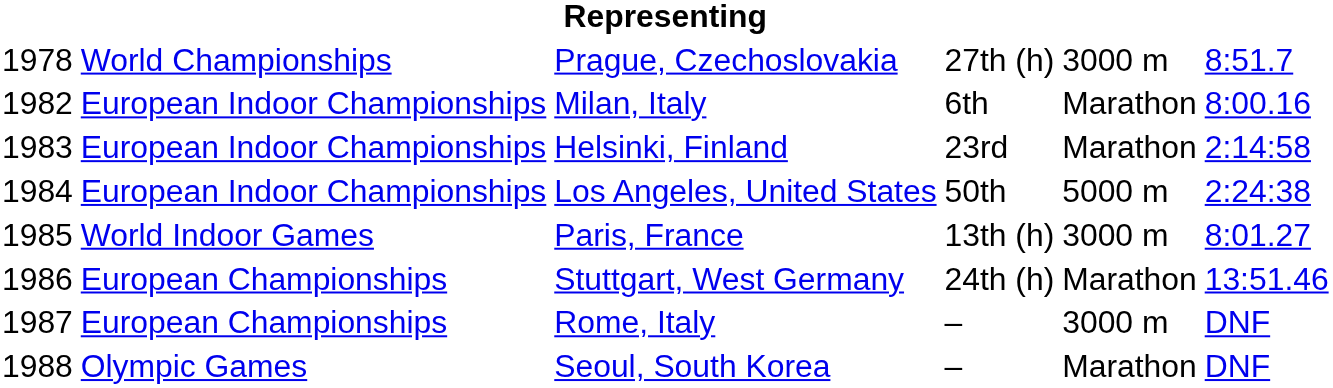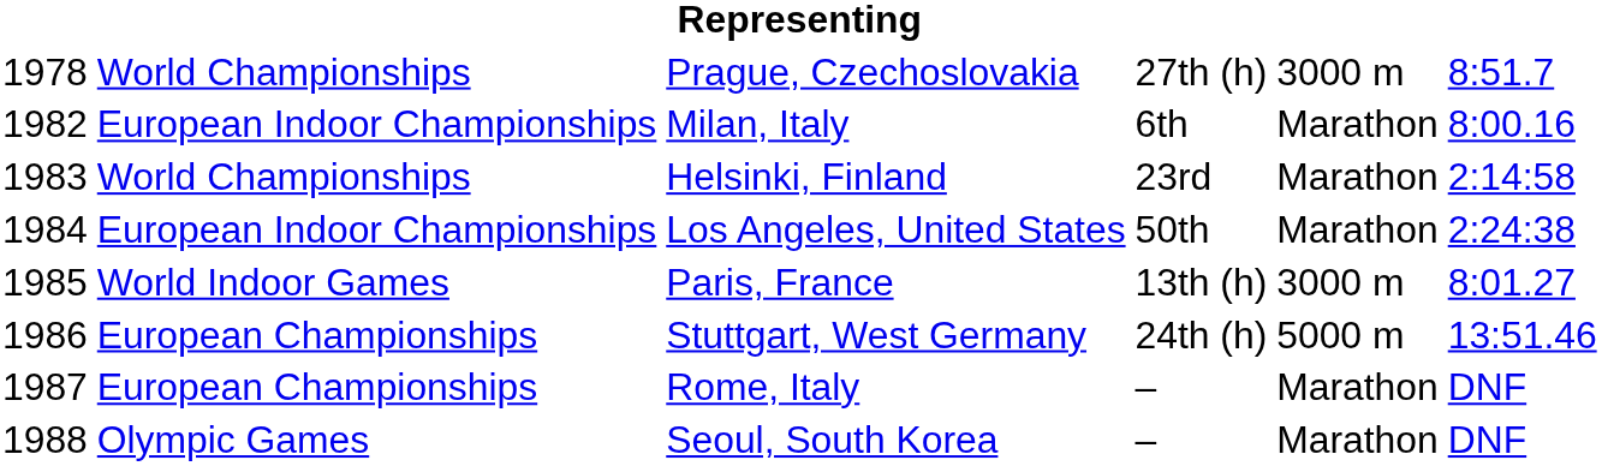 <table>
 <tr>
 <th colspan="6">Representing </th>
 </tr>
 <tr>
 <td>1978</td>
 <td><a href='#'>World Championships</a></td>
 <td><a href='#'>Prague, Czechoslovakia</a></td>
 <td>27th (h)</td>
 <td>3000 m</td>
 <td><a href='#'>8:51.7</a></td>
 </tr>
 <tr>
 <td>1982</td>
 <td><a href='#'>European Indoor Championships</a></td>
 <td><a href='#'>Milan, Italy</a></td>
 <td>6th</td>
 <td>Marathon</td>
 <td><a href='#'>8:00.16</a></td>
 </tr>
 <tr>
 <td>1983</td>
-<td><a href='#'>European Indoor Championships</a></td>
+<td><a href='#'>World Championships</a></td>
 <td><a href='#'>Helsinki, Finland</a></td>
 <td>23rd</td>
 <td>Marathon</td>
 <td><a href='#'>2:14:58</a></td>
 </tr>
 <tr>
 <td>1984</td>
 <td><a href='#'>European Indoor Championships</a></td>
 <td><a href='#'>Los Angeles, United States</a></td>
 <td>50th</td>
-<td>5000 m</td>
+<td>Marathon</td>
 <td><a href='#'>2:24:38</a></td>
 </tr>
 <tr>
 <td>1985</td>
 <td><a href='#'>World Indoor Games</a></td>
 <td><a href='#'>Paris, France</a></td>
 <td>13th (h)</td>
 <td>3000 m</td>
 <td><a href='#'>8:01.27</a></td>
 </tr>
 <tr>
 <td>1986</td>
 <td><a href='#'>European Championships</a></td>
 <td><a href='#'>Stuttgart, West Germany</a></td>
 <td>24th (h)</td>
-<td>Marathon</td>
+<td>5000 m</td>
 <td><a href='#'>13:51.46</a></td>
 </tr>
 <tr>
 <td>1987</td>
 <td><a href='#'>European Championships</a></td>
 <td><a href='#'>Rome, Italy</a></td>
 <td>–</td>
-<td>3000 m</td>
+<td>Marathon</td>
 <td><a href='#'>DNF</a></td>
 </tr>
 <tr>
 <td>1988</td>
 <td><a href='#'>Olympic Games</a></td>
 <td><a href='#'>Seoul, South Korea</a></td>
 <td>–</td>
 <td>Marathon</td>
 <td><a href='#'>DNF</a></td>
 </tr>
 </table>
